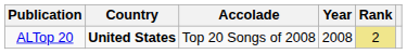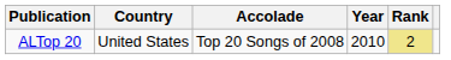 <table class="wikitable plainrowheaders" style="text-align:center">
 <tr>
 <th>Publication</th>
 <th>Country</th>
 <th>Accolade</th>
 <th>Year</th>
 <th>Rank</th>
 <th class="unsortable"></th>
 </tr>
 <tr>
 <td><a href='#'>ALTop 20</a></td>
-<td><strong>United States</strong></td>
+<td>United States</td>
 <td>Top 20 Songs of 2008</td>
-<td>2008</td>
+<td>2010</td>
 <td style="background: khaki;">2</td>
 <td></td>
 </tr>
 </table>
